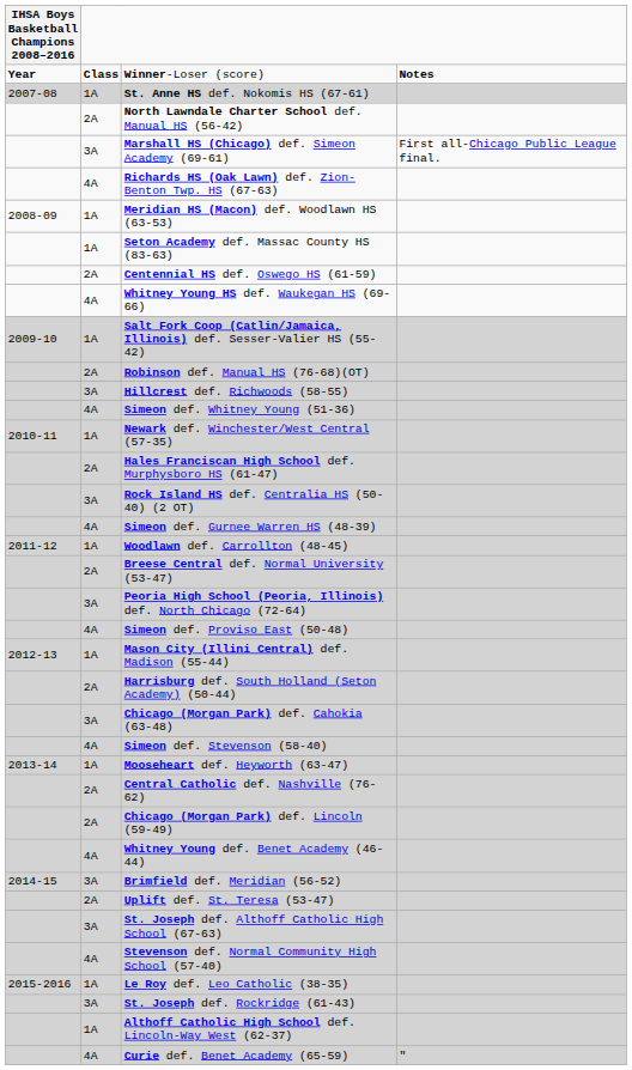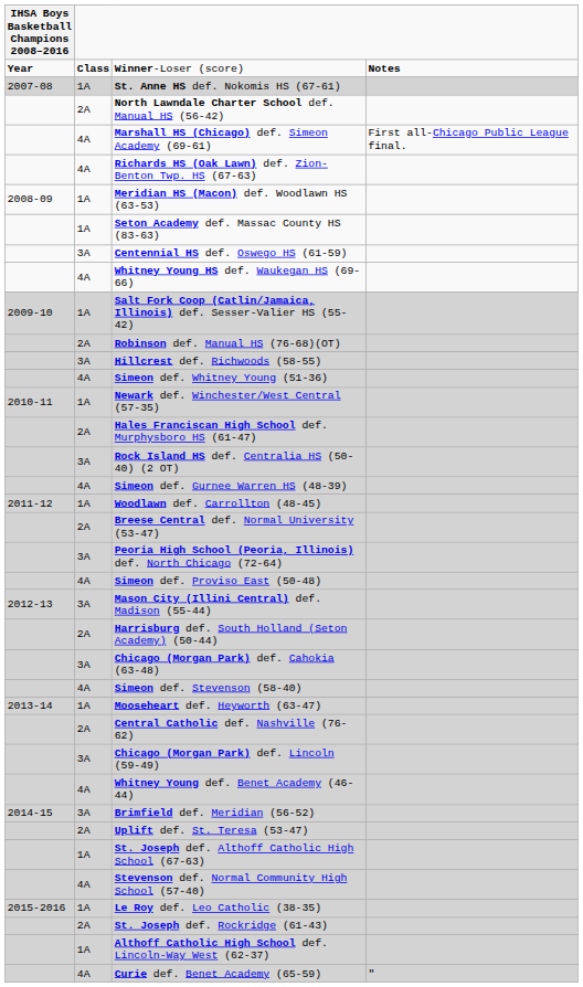 <table class="wikitable collapsible collapsed">
 <tr>
 <th>IHSA Boys Basketball Champions 2008–2016</th>
 </tr>
 <tr>
 <td width="40"><strong>Year</strong></td>
 <td width="35"><strong>Class</strong></td>
 <td width="300"><strong>Winner</strong>-Loser (score)</td>
 <td width="250"><strong>Notes</strong></td>
 </tr>
 <tr style="background: #D3D3D3;">
 <td>2007-08</td>
 <td>1A</td>
 <td><strong>St. Anne HS</strong> def. Nokomis HS (67-61)</td>
 <td></td>
 </tr>
 <tr>
 <td></td>
 <td>2A</td>
 <td><strong>North Lawndale Charter School</strong> def. <a href='#'>Manual HS</a> (56-42)</td>
 <td></td>
 </tr>
 <tr>
 <td></td>
-<td>3A</td>
+<td>4A</td>
 <td><strong><a href='#'>Marshall HS (Chicago)</a></strong> def. <a href='#'>Simeon Academy</a> (69-61)</td>
 <td>First all-<a href='#'>Chicago Public League</a> final.</td>
 </tr>
 <tr>
 <td></td>
 <td>4A</td>
 <td><strong><a href='#'>Richards HS (Oak Lawn)</a></strong> def. <a href='#'>Zion-Benton Twp. HS</a> (67-63)</td>
 <td></td>
 </tr>
 <tr>
 <td>2008-09</td>
 <td>1A</td>
 <td><strong><a href='#'>Meridian HS (Macon)</a></strong> def. Woodlawn HS (63-53)</td>
 <td></td>
 </tr>
 <tr>
 <td></td>
 <td>1A</td>
 <td><strong><a href='#'>Seton Academy</a></strong> def. Massac County HS (83-63)</td>
 <td></td>
 </tr>
 <tr>
 <td></td>
-<td>2A</td>
+<td>3A</td>
 <td><strong><a href='#'>Centennial HS</a></strong> def. <a href='#'>Oswego HS</a> (61-59)</td>
 <td></td>
 </tr>
 <tr>
 <td></td>
 <td>4A</td>
 <td><strong><a href='#'>Whitney Young HS</a></strong> def. <a href='#'>Waukegan HS</a> (69-66)</td>
 <td></td>
 </tr>
 <tr style="background: #D3D3D3;">
 <td>2009-10</td>
 <td>1A</td>
 <td><strong><a href='#'>Salt Fork Coop (Catlin/Jamaica, Illinois)</a></strong> def. Sesser-Valier HS (55-42)</td>
 <td></td>
 </tr>
 <tr style="background: #D3D3D3;">
 <td></td>
 <td>2A</td>
 <td><strong><a href='#'>Robinson</a></strong> def. <a href='#'>Manual HS</a> (76-68)(OT)</td>
 <td></td>
 </tr>
 <tr style="background: #D3D3D3;">
 <td></td>
 <td>3A</td>
 <td><strong><a href='#'>Hillcrest</a></strong> def. <a href='#'>Richwoods</a> (58-55)</td>
 <td></td>
 </tr>
 <tr style="background: #D3D3D3;">
 <td></td>
 <td>4A</td>
 <td><strong><a href='#'>Simeon</a></strong> def. <a href='#'>Whitney Young</a> (51-36)</td>
 <td></td>
 </tr>
 <tr style="background: #D3D3D3;">
 <td>2010-11</td>
 <td>1A</td>
 <td><strong><a href='#'>Newark</a></strong> def. <a href='#'>Winchester/West Central</a> (57-35)</td>
 <td></td>
 </tr>
 <tr style="background: #D3D3D3;">
 <td></td>
 <td>2A</td>
 <td><strong><a href='#'>Hales Franciscan High School</a></strong> def. <a href='#'>Murphysboro HS</a> (61-47)</td>
 <td></td>
 </tr>
 <tr style="background: #D3D3D3;">
 <td></td>
 <td>3A</td>
 <td><strong><a href='#'>Rock Island HS</a></strong> def. <a href='#'>Centralia HS</a> (50-40) (2 OT)</td>
 <td></td>
 </tr>
 <tr style="background: #D3D3D3;">
 <td></td>
 <td>4A</td>
 <td><strong><a href='#'>Simeon</a></strong> def. <a href='#'>Gurnee Warren HS</a> (48-39)</td>
 <td></td>
 </tr>
 <tr style="background: #D3D3D3;">
 <td>2011-12</td>
 <td>1A</td>
 <td><strong><a href='#'>Woodlawn</a></strong> def. <a href='#'>Carrollton</a> (48-45)</td>
 <td></td>
 </tr>
 <tr style="background: #D3D3D3;">
 <td></td>
 <td>2A</td>
 <td><strong><a href='#'>Breese Central</a></strong> def. <a href='#'>Normal University</a> (53-47)</td>
 <td></td>
 </tr>
 <tr style="background: #D3D3D3;">
 <td></td>
 <td>3A</td>
 <td><strong><a href='#'>Peoria High School (Peoria, Illinois)</a></strong> def. <a href='#'>North Chicago</a> (72-64)</td>
 <td></td>
 </tr>
 <tr style="background: #D3D3D3;">
 <td></td>
 <td>4A</td>
 <td><strong><a href='#'>Simeon</a></strong> def. <a href='#'>Proviso East</a> (50-48)</td>
 <td></td>
 </tr>
 <tr style="background: #D3D3D3;">
 <td>2012-13</td>
-<td>1A</td>
+<td>3A</td>
 <td><strong><a href='#'>Mason City (Illini Central)</a></strong> def. <a href='#'>Madison</a> (55-44)</td>
 <td></td>
 </tr>
 <tr style="background: #D3D3D3;">
 <td></td>
 <td>2A</td>
 <td><strong><a href='#'>Harrisburg</a></strong> def. <a href='#'>South Holland (Seton Academy)</a> (50-44)</td>
 <td></td>
 </tr>
 <tr style="background: #D3D3D3;">
 <td></td>
 <td>3A</td>
 <td><strong><a href='#'>Chicago (Morgan Park)</a></strong> def. <a href='#'>Cahokia</a> (63-48)</td>
 <td></td>
 </tr>
 <tr style="background: #D3D3D3;">
 <td></td>
 <td>4A</td>
 <td><strong><a href='#'>Simeon</a></strong> def. <a href='#'>Stevenson</a> (58-40)</td>
 <td></td>
 </tr>
 <tr style="background: #D3D3D3;">
 <td>2013-14</td>
 <td>1A</td>
 <td><strong><a href='#'>Mooseheart</a></strong> def. <a href='#'>Heyworth</a> (63-47)</td>
 <td></td>
 </tr>
 <tr style="background: #D3D3D3;">
 <td></td>
 <td>2A</td>
 <td><strong><a href='#'>Central Catholic</a></strong> def. <a href='#'>Nashville</a> (76-62)</td>
 <td></td>
 </tr>
 <tr style="background: #D3D3D3;">
 <td></td>
-<td>2A</td>
+<td>3A</td>
 <td><strong><a href='#'>Chicago (Morgan Park)</a></strong> def. <a href='#'>Lincoln</a> (59-49)</td>
 <td></td>
 </tr>
 <tr style="background: #D3D3D3;">
 <td></td>
 <td>4A</td>
 <td><strong><a href='#'>Whitney Young</a></strong> def. <a href='#'>Benet Academy</a> (46-44)</td>
 <td></td>
 </tr>
 <tr style="background: #D3D3D3;">
 <td>2014-15</td>
 <td>3A</td>
 <td><strong><a href='#'>Brimfield</a></strong> def. <a href='#'>Meridian</a> (56-52)</td>
 <td></td>
 </tr>
 <tr style="background: #D3D3D3;">
 <td></td>
 <td>2A</td>
 <td><strong><a href='#'>Uplift</a></strong> def. <a href='#'>St. Teresa</a> (53-47)</td>
 <td></td>
 </tr>
 <tr style="background: #D3D3D3;">
 <td></td>
-<td>3A</td>
+<td>1A</td>
 <td><strong><a href='#'>St. Joseph</a></strong> def. <a href='#'>Althoff Catholic High School</a> (67-63)</td>
 <td></td>
 </tr>
 <tr style="background: #D3D3D3;">
 <td></td>
 <td>4A</td>
 <td><strong><a href='#'>Stevenson</a></strong> def. <a href='#'>Normal Community High School</a> (57-40)</td>
 <td></td>
 </tr>
 <tr style="background: #D3D3D3;">
 <td>2015-2016</td>
 <td>1A</td>
 <td><strong><a href='#'>Le Roy</a></strong> def. <a href='#'>Leo Catholic</a> (38-35)</td>
 <td></td>
 </tr>
 <tr style="background: #D3D3D3;">
 <td></td>
-<td>3A</td>
+<td>2A</td>
 <td><strong><a href='#'>St. Joseph</a></strong> def. <a href='#'>Rockridge</a> (61-43)</td>
 <td></td>
 </tr>
 <tr style="background: #D3D3D3;">
 <td></td>
 <td>1A</td>
 <td><strong><a href='#'>Althoff Catholic High School</a></strong> def. <a href='#'>Lincoln-Way West</a> (62-37)</td>
 <td></td>
 </tr>
 <tr style="background: #D3D3D3;">
 <td></td>
 <td>4A</td>
 <td><strong><a href='#'>Curie</a></strong> def. <a href='#'>Benet Academy</a> (65-59)</td>
 <td>"</td>
 </tr>
 </table>
